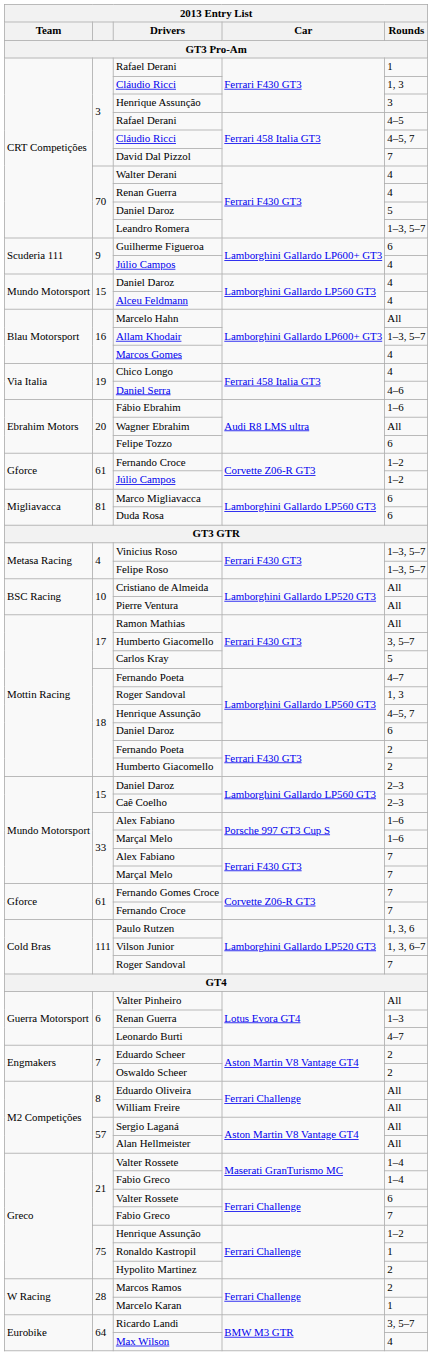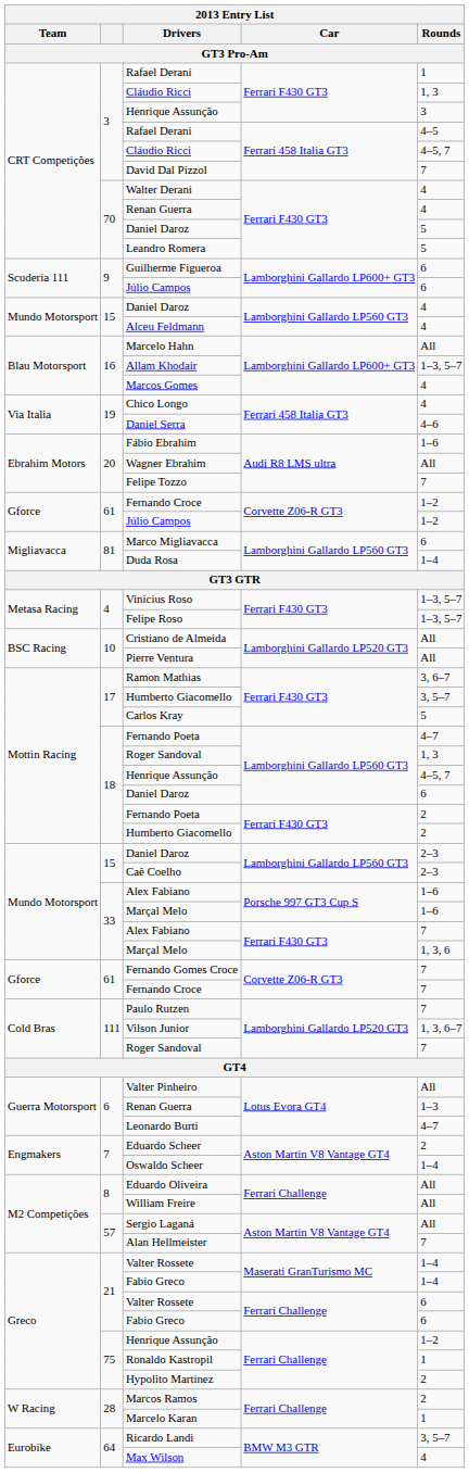 <table class="wikitable" style="font-size:85%">
 <tr>
 <th colspan=5>2013 Entry List</th>
 </tr>
 <tr>
 <th>Team</th>
 <th></th>
 <th>Drivers</th>
 <th>Car</th>
 <th>Rounds</th>
 </tr>
 <tr>
 <th colspan=5>GT3 Pro-Am</th>
 </tr>
 <tr>
 <td rowspan=10>CRT Competições</td>
 <td rowspan=6>3</td>
 <td>Rafael Derani</td>
 <td rowspan=3><a href='#'>Ferrari F430 GT3</a></td>
 <td>1</td>
 </tr>
 <tr>
 <td><a href='#'>Cláudio Ricci</a></td>
 <td>1, 3</td>
 </tr>
 <tr>
 <td>Henrique Assunção</td>
 <td>3</td>
 </tr>
 <tr>
 <td>Rafael Derani</td>
 <td rowspan=3><a href='#'>Ferrari 458 Italia GT3</a></td>
 <td>4–5</td>
 </tr>
 <tr>
 <td><a href='#'>Cláudio Ricci</a></td>
 <td>4–5, 7</td>
 </tr>
 <tr>
 <td>David Dal Pizzol</td>
 <td>7</td>
 </tr>
 <tr>
 <td rowspan=4>70</td>
 <td>Walter Derani</td>
 <td rowspan=4><a href='#'>Ferrari F430 GT3</a></td>
 <td>4</td>
 </tr>
 <tr>
 <td>Renan Guerra</td>
 <td>4</td>
 </tr>
 <tr>
 <td>Daniel Daroz</td>
 <td>5</td>
 </tr>
 <tr>
 <td>Leandro Romera</td>
-<td>1–3, 5–7</td>
+<td>5</td>
 </tr>
 <tr>
 <td rowspan=2>Scuderia 111</td>
 <td rowspan=2>9</td>
 <td>Guilherme Figueroa</td>
 <td rowspan=2><a href='#'>Lamborghini Gallardo LP600+ GT3</a></td>
 <td>6</td>
 </tr>
 <tr>
 <td><a href='#'>Júlio Campos</a></td>
-<td>4</td>
+<td>6</td>
 </tr>
 <tr>
 <td rowspan=2>Mundo Motorsport</td>
 <td rowspan=2>15</td>
 <td>Daniel Daroz</td>
 <td rowspan=2><a href='#'>Lamborghini Gallardo LP560 GT3</a></td>
 <td>4</td>
 </tr>
 <tr>
 <td><a href='#'>Alceu Feldmann</a></td>
 <td>4</td>
 </tr>
 <tr>
 <td rowspan=3>Blau Motorsport</td>
 <td rowspan=3>16</td>
 <td>Marcelo Hahn</td>
 <td rowspan=3><a href='#'>Lamborghini Gallardo LP600+ GT3</a></td>
 <td>All</td>
 </tr>
 <tr>
 <td><a href='#'>Allam Khodair</a></td>
 <td>1–3, 5–7</td>
 </tr>
 <tr>
 <td><a href='#'>Marcos Gomes</a></td>
 <td>4</td>
 </tr>
 <tr>
 <td rowspan=2>Via Italia</td>
 <td rowspan=2>19</td>
 <td>Chico Longo</td>
 <td rowspan=2><a href='#'>Ferrari 458 Italia GT3</a></td>
 <td>4</td>
 </tr>
 <tr>
 <td><a href='#'>Daniel Serra</a></td>
 <td>4–6</td>
 </tr>
 <tr>
 <td rowspan=3>Ebrahim Motors</td>
 <td rowspan=3>20</td>
 <td>Fábio Ebrahim</td>
 <td rowspan=3><a href='#'>Audi R8 LMS ultra</a></td>
 <td>1–6</td>
 </tr>
 <tr>
 <td>Wagner Ebrahim</td>
 <td>All</td>
 </tr>
 <tr>
 <td>Felipe Tozzo</td>
-<td>6</td>
+<td>7</td>
 </tr>
 <tr>
 <td rowspan=2>Gforce</td>
 <td rowspan=2>61</td>
 <td>Fernando Croce</td>
 <td rowspan=2><a href='#'>Corvette Z06-R GT3</a></td>
 <td>1–2</td>
 </tr>
 <tr>
 <td><a href='#'>Júlio Campos</a></td>
 <td>1–2</td>
 </tr>
 <tr>
 <td rowspan=2>Migliavacca</td>
 <td rowspan=2>81</td>
 <td>Marco Migliavacca</td>
 <td rowspan=2><a href='#'>Lamborghini Gallardo LP560 GT3</a></td>
 <td>6</td>
 </tr>
 <tr>
 <td>Duda Rosa</td>
-<td>6</td>
+<td>1–4</td>
 </tr>
 <tr>
 <th colspan=5>GT3 GTR</th>
 </tr>
 <tr>
 <td rowspan=2>Metasa Racing</td>
 <td rowspan=2>4</td>
 <td>Vinicius Roso</td>
 <td rowspan=2><a href='#'>Ferrari F430 GT3</a></td>
 <td>1–3, 5–7</td>
 </tr>
 <tr>
 <td>Felipe Roso</td>
 <td>1–3, 5–7</td>
 </tr>
 <tr>
 <td rowspan=2>BSC Racing</td>
 <td rowspan=2>10</td>
 <td>Cristiano de Almeida</td>
 <td rowspan=2><a href='#'>Lamborghini Gallardo LP520 GT3</a></td>
 <td>All</td>
 </tr>
 <tr>
 <td>Pierre Ventura</td>
 <td>All</td>
 </tr>
 <tr>
 <td rowspan=9>Mottin Racing</td>
 <td rowspan=3>17</td>
 <td>Ramon Mathias</td>
 <td rowspan=3><a href='#'>Ferrari F430 GT3</a></td>
-<td>All</td>
+<td>3, 6–7</td>
 </tr>
 <tr>
 <td>Humberto Giacomello</td>
 <td>3, 5–7</td>
 </tr>
 <tr>
 <td>Carlos Kray</td>
 <td>5</td>
 </tr>
 <tr>
 <td rowspan=6>18</td>
 <td>Fernando Poeta</td>
 <td rowspan=4><a href='#'>Lamborghini Gallardo LP560 GT3</a></td>
 <td>4–7</td>
 </tr>
 <tr>
 <td>Roger Sandoval</td>
 <td>1, 3</td>
 </tr>
 <tr>
 <td>Henrique Assunção</td>
 <td>4–5, 7</td>
 </tr>
 <tr>
 <td>Daniel Daroz</td>
 <td>6</td>
 </tr>
 <tr>
 <td>Fernando Poeta</td>
 <td rowspan=2><a href='#'>Ferrari F430 GT3</a></td>
 <td>2</td>
 </tr>
 <tr>
 <td>Humberto Giacomello</td>
 <td>2</td>
 </tr>
 <tr>
 <td rowspan=6>Mundo Motorsport</td>
 <td rowspan=2>15</td>
 <td>Daniel Daroz</td>
 <td rowspan=2><a href='#'>Lamborghini Gallardo LP560 GT3</a></td>
 <td>2–3</td>
 </tr>
 <tr>
 <td>Caê Coelho</td>
 <td>2–3</td>
 </tr>
 <tr>
 <td rowspan=4>33</td>
 <td>Alex Fabiano</td>
 <td rowspan=2><a href='#'>Porsche 997 GT3 Cup S</a></td>
 <td>1–6</td>
 </tr>
 <tr>
 <td>Marçal Melo</td>
 <td>1–6</td>
 </tr>
 <tr>
 <td>Alex Fabiano</td>
 <td rowspan=2><a href='#'>Ferrari F430 GT3</a></td>
 <td>7</td>
 </tr>
 <tr>
 <td>Marçal Melo</td>
-<td>7</td>
+<td>1, 3, 6</td>
 </tr>
 <tr>
 <td rowspan=2>Gforce</td>
 <td rowspan=2>61</td>
 <td>Fernando Gomes Croce</td>
 <td rowspan=2><a href='#'>Corvette Z06-R GT3</a></td>
 <td>7</td>
 </tr>
 <tr>
 <td>Fernando Croce</td>
 <td>7</td>
 </tr>
 <tr>
 <td rowspan=3>Cold Bras</td>
 <td rowspan=3>111</td>
 <td>Paulo Rutzen</td>
 <td rowspan=3><a href='#'>Lamborghini Gallardo LP520 GT3</a></td>
-<td>1, 3, 6</td>
+<td>7</td>
 </tr>
 <tr>
 <td>Vilson Junior</td>
 <td>1, 3, 6–7</td>
 </tr>
 <tr>
 <td>Roger Sandoval</td>
 <td>7</td>
 </tr>
 <tr>
 <th colspan=5>GT4</th>
 </tr>
 <tr>
 <td rowspan=3>Guerra Motorsport</td>
 <td rowspan=3>6</td>
 <td>Valter Pinheiro</td>
 <td rowspan=3><a href='#'>Lotus Evora GT4</a></td>
 <td>All</td>
 </tr>
 <tr>
 <td>Renan Guerra</td>
 <td>1–3</td>
 </tr>
 <tr>
 <td>Leonardo Burti</td>
 <td>4–7</td>
 </tr>
 <tr>
 <td rowspan=2>Engmakers</td>
 <td rowspan=2>7</td>
 <td>Eduardo Scheer</td>
 <td rowspan=2><a href='#'>Aston Martin V8 Vantage GT4</a></td>
 <td>2</td>
 </tr>
 <tr>
 <td>Oswaldo Scheer</td>
-<td>2</td>
+<td>1–4</td>
 </tr>
 <tr>
 <td rowspan=4>M2 Competições</td>
 <td rowspan=2>8</td>
 <td>Eduardo Oliveira</td>
 <td rowspan=2><a href='#'>Ferrari Challenge</a></td>
 <td>All</td>
 </tr>
 <tr>
 <td>William Freire</td>
 <td>All</td>
 </tr>
 <tr>
 <td rowspan=2>57</td>
 <td>Sergio Laganá</td>
 <td rowspan=2><a href='#'>Aston Martin V8 Vantage GT4</a></td>
 <td>All</td>
 </tr>
 <tr>
 <td>Alan Hellmeister</td>
-<td>All</td>
+<td>7</td>
 </tr>
 <tr>
 <td rowspan=7>Greco</td>
 <td rowspan=4>21</td>
 <td>Valter Rossete</td>
 <td rowspan=2><a href='#'>Maserati GranTurismo MC</a></td>
 <td>1–4</td>
 </tr>
 <tr>
 <td>Fabio Greco</td>
 <td>1–4</td>
 </tr>
 <tr>
 <td>Valter Rossete</td>
 <td rowspan=2><a href='#'>Ferrari Challenge</a></td>
 <td>6</td>
 </tr>
 <tr>
 <td>Fabio Greco</td>
-<td>7</td>
+<td>6</td>
 </tr>
 <tr>
 <td rowspan=3>75</td>
 <td>Henrique Assunção</td>
 <td rowspan=3><a href='#'>Ferrari Challenge</a></td>
 <td>1–2</td>
 </tr>
 <tr>
 <td>Ronaldo Kastropil</td>
 <td>1</td>
 </tr>
 <tr>
 <td>Hypolito Martinez</td>
 <td>2</td>
 </tr>
 <tr>
 <td rowspan=2>W Racing</td>
 <td rowspan=2>28</td>
 <td>Marcos Ramos</td>
 <td rowspan=2><a href='#'>Ferrari Challenge</a></td>
 <td>2</td>
 </tr>
 <tr>
 <td>Marcelo Karan</td>
 <td>1</td>
 </tr>
 <tr>
 <td rowspan=2>Eurobike</td>
 <td rowspan=2>64</td>
 <td>Ricardo Landi</td>
 <td rowspan=2><a href='#'>BMW M3 GTR</a></td>
 <td>3, 5–7</td>
 </tr>
 <tr>
 <td><a href='#'>Max Wilson</a></td>
 <td>4</td>
 </tr>
 </table>
